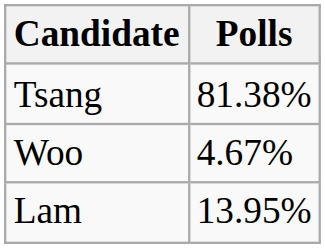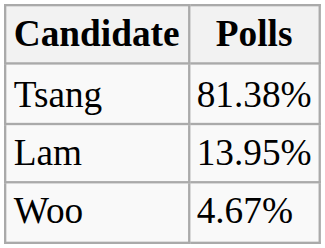 <table class="wikitable sortable floatright">
 <tr>
 <th>Candidate</th>
 <th>Polls</th>
 </tr>
 <tr>
 <td>Tsang</td>
 <td>81.38%</td>
 </tr>
 <tr>
+<td>Lam</td>
+<td>13.95%</td>
+</tr>
+<tr>
 <td>Woo</td>
 <td>4.67%</td>
 </tr>
-<tr>
-<td>Lam</td>
-<td>13.95%</td>
-</tr>
 </table>
